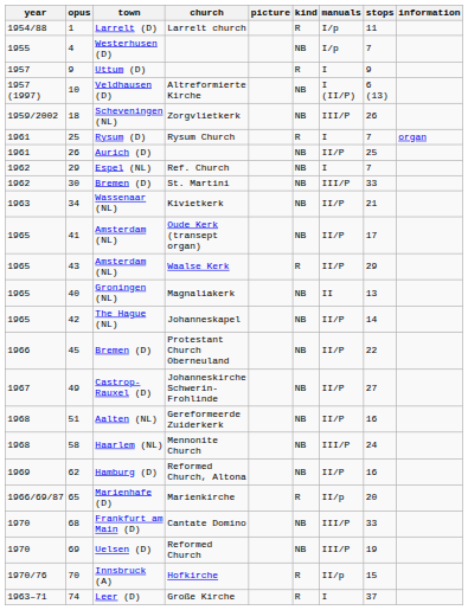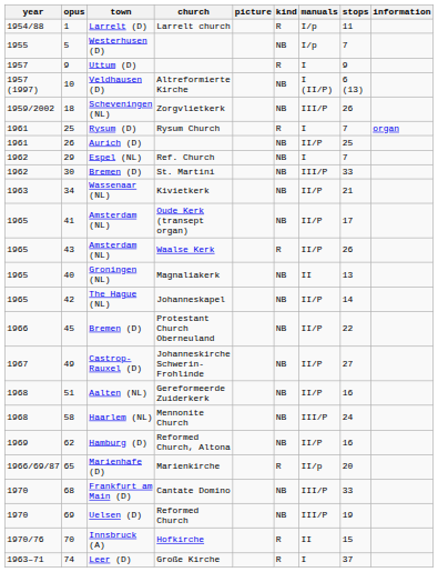 <table class="wikitable sortable">
 <tr class="hintergrundfarbe5">
 <th>year</th>
 <th>opus</th>
 <th>town</th>
 <th>church</th>
 <th class="unsortable">picture</th>
 <th>kind</th>
 <th>manuals</th>
 <th>stops</th>
 <th class="unsortable">information</th>
 </tr>
 <tr>
 <td>1954/88</td>
 <td>1</td>
 <td><a href='#'>Larrelt</a> (D)</td>
 <td>Larrelt church</td>
 <td></td>
 <td>R</td>
 <td>I/p</td>
 <td>11</td>
 <td></td>
 </tr>
 <tr>
 <td>1955</td>
-<td>4</td>
+<td>5</td>
 <td><a href='#'>Westerhusen</a> (D)</td>
 <td></td>
 <td></td>
 <td>NB</td>
 <td>I/p</td>
 <td>7</td>
 <td></td>
 </tr>
 <tr>
 <td>1957</td>
 <td>9</td>
 <td><a href='#'>Uttum</a> (D)</td>
 <td></td>
 <td></td>
 <td>R</td>
 <td>I</td>
 <td>9</td>
 <td></td>
 </tr>
 <tr>
 <td>1957 (1997)</td>
 <td>10</td>
 <td><a href='#'>Veldhausen</a> (D)</td>
 <td>Altreformierte Kirche</td>
 <td></td>
 <td>NB</td>
 <td>I (II/P)</td>
 <td>6 (13)</td>
 <td></td>
 </tr>
 <tr>
 <td>1959/2002</td>
 <td>18</td>
 <td><a href='#'>Scheveningen</a> (NL)</td>
 <td>Zorgvlietkerk</td>
 <td></td>
 <td>NB</td>
 <td>III/P</td>
 <td>26</td>
 <td></td>
 </tr>
 <tr>
 <td>1961</td>
 <td>25</td>
 <td><a href='#'>Rysum</a> (D)</td>
 <td>Rysum Church</td>
 <td></td>
 <td>R</td>
 <td>I</td>
 <td>7</td>
 <td><a href='#'>organ</a></td>
 </tr>
 <tr>
 <td>1961</td>
 <td>26</td>
 <td><a href='#'>Aurich</a> (D)</td>
 <td></td>
 <td></td>
 <td>NB</td>
 <td>II/P</td>
 <td>25</td>
 <td></td>
 </tr>
 <tr>
 <td>1962</td>
 <td>29</td>
 <td><a href='#'>Espel</a> (NL)</td>
 <td>Ref. Church</td>
 <td></td>
 <td>NB</td>
 <td>I</td>
 <td>7</td>
 <td></td>
 </tr>
 <tr>
 <td>1962</td>
 <td>30</td>
 <td><a href='#'>Bremen</a> (D)</td>
 <td>St. Martini</td>
 <td></td>
 <td>NB</td>
 <td>III/P</td>
 <td>33</td>
 <td></td>
 </tr>
 <tr>
 <td>1963</td>
 <td>34</td>
 <td><a href='#'>Wassenaar</a> (NL)</td>
 <td>Kivietkerk</td>
 <td></td>
 <td>NB</td>
 <td>II/P</td>
 <td>21</td>
 <td></td>
 </tr>
 <tr>
 <td>1965</td>
 <td>41</td>
 <td><a href='#'>Amsterdam</a> (NL)</td>
 <td><a href='#'>Oude Kerk</a> (transept organ)</td>
 <td></td>
 <td>NB</td>
 <td>II/P</td>
 <td>17</td>
 <td></td>
 </tr>
 <tr>
 <td>1965</td>
 <td>43</td>
 <td><a href='#'>Amsterdam</a> (NL)</td>
 <td><a href='#'>Waalse Kerk</a></td>
 <td></td>
 <td>R</td>
 <td>II/P</td>
-<td>29</td>
+<td>26</td>
 <td></td>
 </tr>
 <tr>
 <td>1965</td>
 <td>40</td>
 <td><a href='#'>Groningen</a> (NL)</td>
 <td>Magnaliakerk</td>
 <td></td>
 <td>NB</td>
 <td>II</td>
 <td>13</td>
 <td></td>
 </tr>
 <tr>
 <td>1965</td>
 <td>42</td>
 <td><a href='#'>The Hague</a> (NL)</td>
 <td>Johanneskapel</td>
 <td></td>
 <td>NB</td>
 <td>II/P</td>
 <td>14</td>
 <td></td>
 </tr>
 <tr>
 <td>1966</td>
 <td>45</td>
 <td><a href='#'>Bremen</a> (D)</td>
 <td>Protestant Church Oberneuland</td>
 <td></td>
 <td>NB</td>
 <td>II/P</td>
 <td>22</td>
 <td></td>
 </tr>
 <tr>
 <td>1967</td>
 <td>49</td>
 <td><a href='#'>Castrop-Rauxel</a> (D)</td>
 <td>Johanneskirche Schwerin-Frohlinde</td>
 <td></td>
 <td>NB</td>
 <td>II/P</td>
 <td>27</td>
 <td></td>
 </tr>
 <tr>
 <td>1968</td>
 <td>51</td>
 <td><a href='#'>Aalten</a> (NL)</td>
 <td>Gereformeerde Zuiderkerk</td>
 <td></td>
 <td>NB</td>
 <td>II/P</td>
 <td>16</td>
 <td></td>
 </tr>
 <tr>
 <td>1968</td>
 <td>58</td>
 <td><a href='#'>Haarlem</a> (NL)</td>
 <td>Mennonite Church</td>
 <td></td>
 <td>NB</td>
 <td>III/P</td>
 <td>24</td>
 <td></td>
 </tr>
 <tr>
 <td>1969</td>
 <td>62</td>
 <td><a href='#'>Hamburg</a> (D)</td>
 <td>Reformed Church, Altona</td>
 <td></td>
 <td>NB</td>
 <td>II/P</td>
 <td>16</td>
 <td></td>
 </tr>
 <tr>
 <td>1966/69/87</td>
 <td>65</td>
 <td><a href='#'>Marienhafe</a> (D)</td>
 <td>Marienkirche</td>
 <td></td>
 <td>R</td>
 <td>II/p</td>
 <td>20</td>
 <td></td>
 </tr>
 <tr>
 <td>1970</td>
 <td>68</td>
 <td><a href='#'>Frankfurt am Main</a> (D)</td>
 <td>Cantate Domino</td>
 <td></td>
 <td>NB</td>
 <td>III/P</td>
 <td>33</td>
 <td></td>
 </tr>
 <tr>
 <td>1970</td>
 <td>69</td>
 <td><a href='#'>Uelsen</a> (D)</td>
 <td>Reformed Church</td>
 <td></td>
 <td>NB</td>
 <td>III/P</td>
 <td>19</td>
 <td></td>
 </tr>
 <tr>
 <td>1970/76</td>
 <td>70</td>
 <td><a href='#'>Innsbruck</a> (A)</td>
 <td><a href='#'>Hofkirche</a></td>
 <td></td>
 <td>R</td>
-<td>II/p</td>
+<td>II</td>
 <td>15</td>
 <td></td>
 </tr>
 <tr>
 <td>1963–71</td>
 <td>74</td>
 <td><a href='#'>Leer</a> (D)</td>
 <td>Große Kirche</td>
 <td></td>
 <td>R</td>
 <td>I</td>
 <td>37</td>
 <td></td>
 </tr>
 </table>
